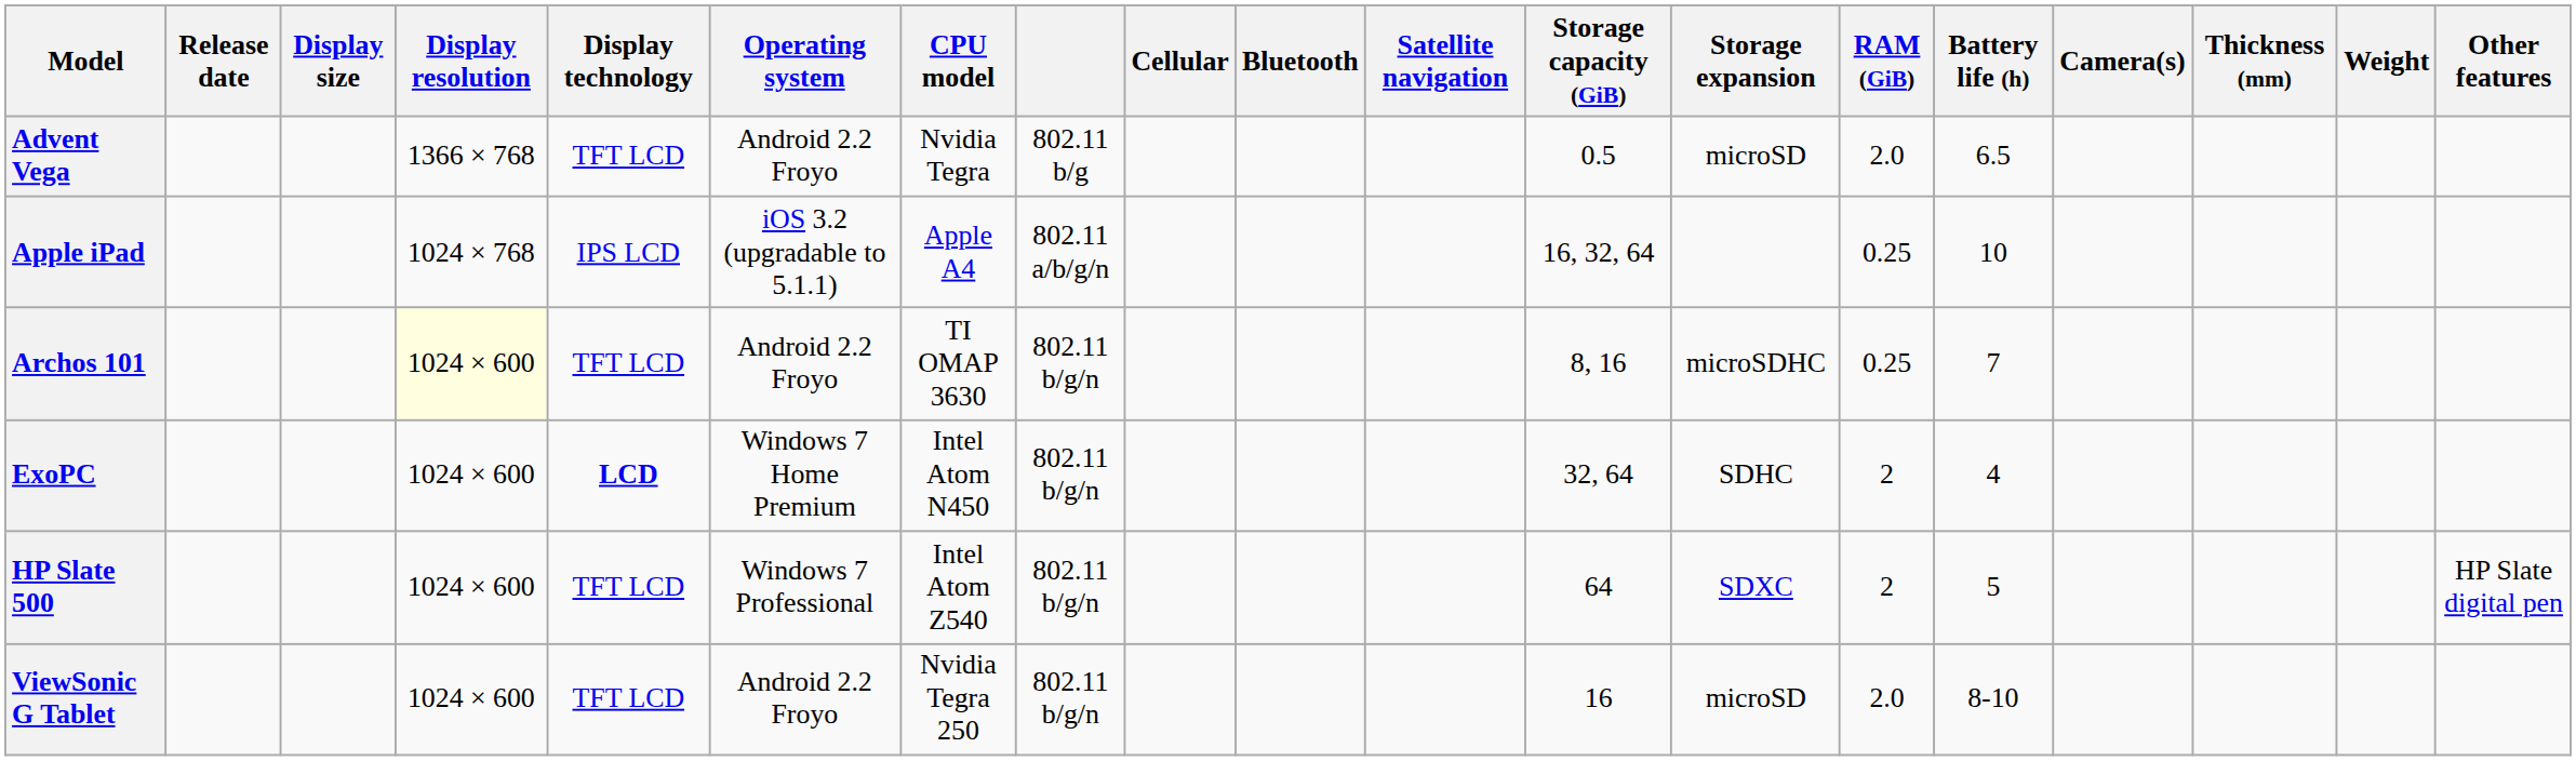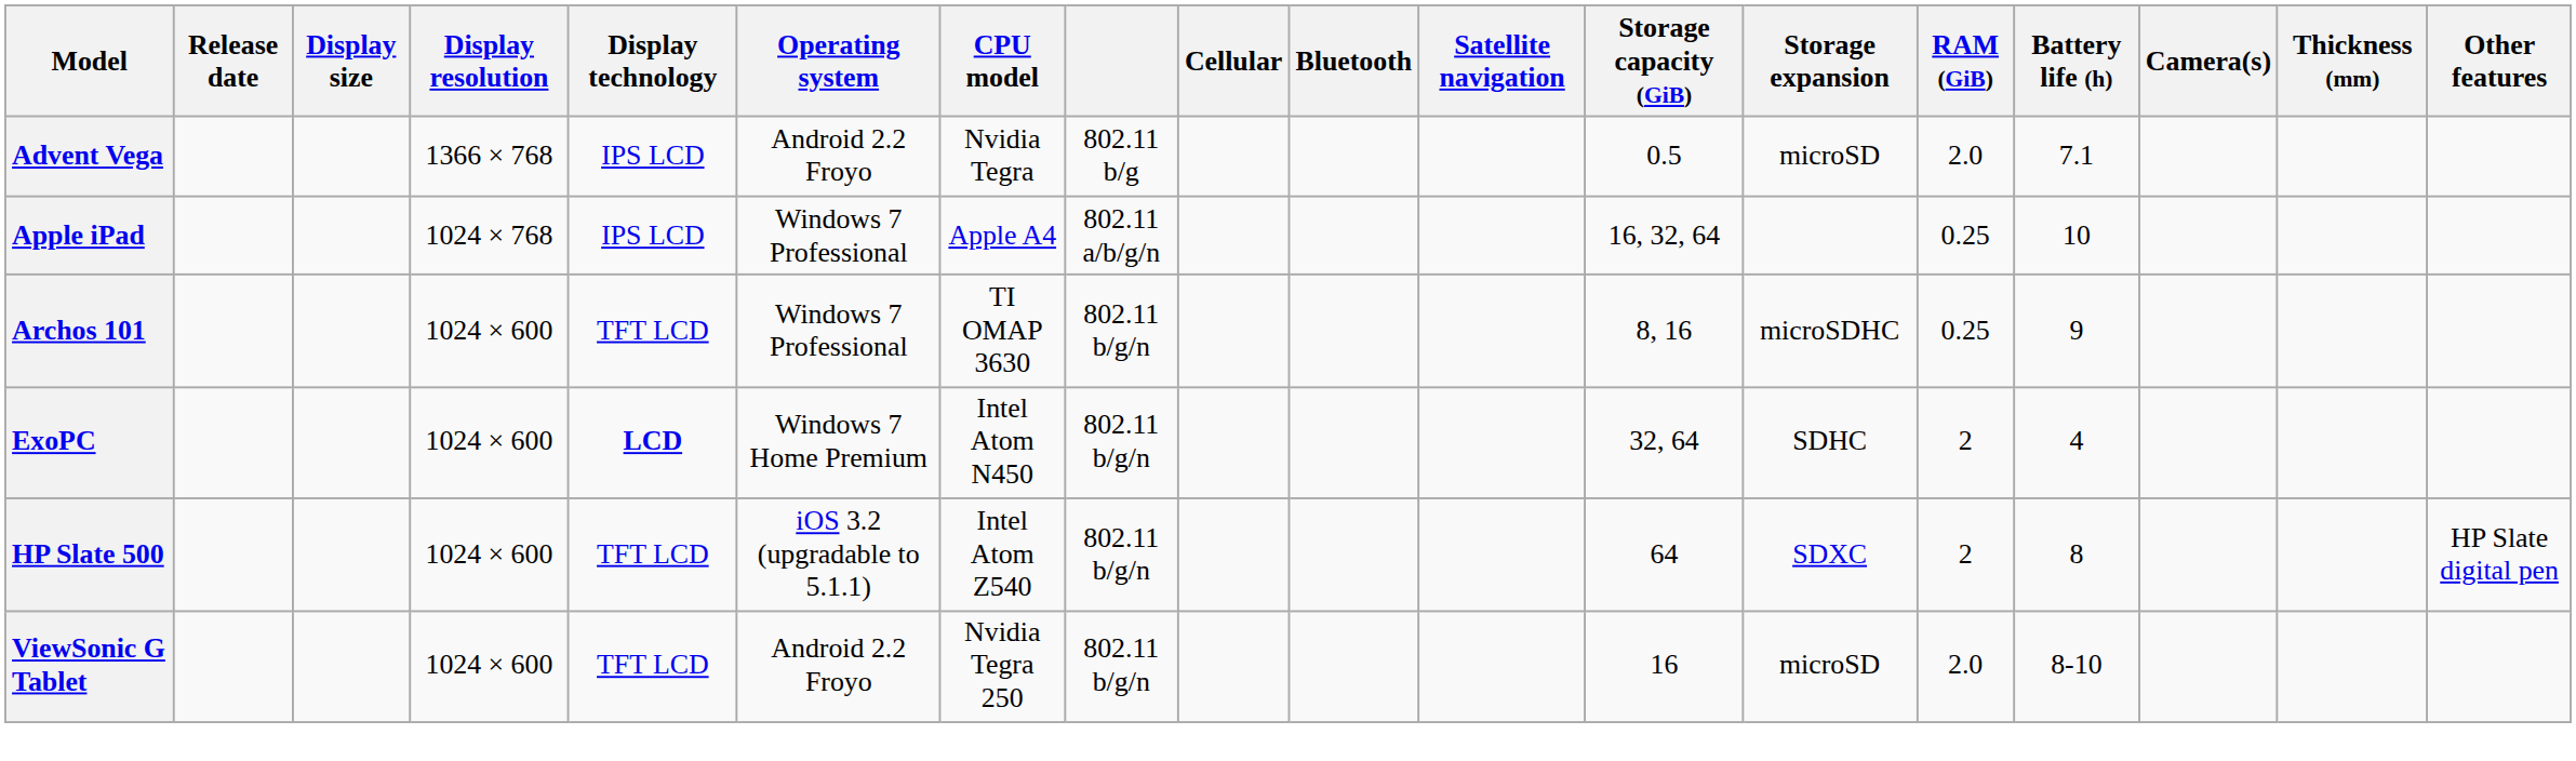 <table class="wikitable sortable" style="font-size: 85%; text-align: center; width: auto;">
 <tr>
 <th>Model</th>
 <th>Release date</th>
 <th><a href='#'>Display</a> size</th>
 <th><a href='#'>Display resolution</a></th>
 <th>Display technology</th>
 <th><a href='#'>Operating system</a></th>
 <th><a href='#'>CPU</a> model</th>
 <th></th>
 <th>Cellular</th>
 <th>Bluetooth</th>
 <th><a href='#'>Satellite navigation</a></th>
 <th>Storage capacity <small>(<a href='#'>GiB</a>)</small></th>
 <th>Storage expansion</th>
 <th><a href='#'>RAM</a> <small>(<a href='#'>GiB</a>)</small></th>
 <th>Battery life <small>(h)</small><br></th>
 <th>Camera(s)</th>
 <th>Thickness <small>(mm)</small></th>
-<th>Weight</th>
 <th>Other features</th>
 </tr>
 <tr>
 <th style="text-align:left;" scope="col"><a href='#'>Advent Vega</a></th>
 <td></td>
 <td></td>
 <td>1366 × 768</td>
-<td><a href='#'>TFT LCD</a></td>
+<td><a href='#'>IPS LCD</a></td>
 <td>Android 2.2 Froyo</td>
 <td>Nvidia Tegra</td>
 <td>802.11 b/g</td>
 <td></td>
 <td></td>
 <td></td>
 <td>0.5</td>
 <td>microSD</td>
 <td>2.0</td>
-<td>6.5</td>
-<td></td>
+<td>7.1</td>
 <td></td>
 <td></td>
 <td></td>
 </tr>
 <tr>
 <th style="text-align:left;" scope="col"><a href='#'>Apple iPad</a></th>
 <td></td>
 <td></td>
 <td>1024 × 768</td>
 <td><a href='#'>IPS LCD</a></td>
-<td><a href='#'>iOS</a> 3.2 (upgradable to 5.1.1)</td>
+<td>Windows 7 Professional</td>
 <td><a href='#'>Apple A4</a></td>
 <td>802.11 a/b/g/n</td>
 <td></td>
 <td></td>
 <td></td>
 <td>16, 32, 64</td>
 <td></td>
 <td>0.25</td>
 <td>10</td>
 <td></td>
 <td></td>
-<td> <br> </td>
 <td></td>
 </tr>
 <tr>
 <th style="text-align:left;" scope="col"><a href='#'>Archos 101</a></th>
 <td></td>
 <td></td>
-<td style="background: lightyellow;">1024 × 600</td>
+<td>1024 × 600</td>
 <td><a href='#'>TFT LCD</a></td>
-<td>Android 2.2 Froyo</td>
+<td>Windows 7 Professional</td>
 <td>TI OMAP 3630</td>
 <td>802.11 b/g/n</td>
 <td></td>
 <td></td>
 <td></td>
 <td>8, 16</td>
 <td>microSDHC</td>
 <td>0.25</td>
-<td>7</td>
-<td></td>
+<td>9</td>
 <td></td>
 <td></td>
 <td></td>
 </tr>
 <tr>
 <th style="text-align:left;" scope="col"><a href='#'>ExoPC</a></th>
 <td></td>
 <td></td>
 <td>1024 × 600</td>
 <td><strong><a href='#'>LCD</a></strong></td>
 <td>Windows 7 Home Premium</td>
 <td>Intel Atom N450</td>
 <td>802.11 b/g/n</td>
 <td></td>
 <td></td>
 <td></td>
 <td>32, 64</td>
 <td>SDHC</td>
 <td>2</td>
 <td>4</td>
 <td></td>
 <td></td>
 <td></td>
-<td></td>
 </tr>
 <tr>
 <th style="text-align:left;" scope="col"><a href='#'>HP Slate 500</a></th>
 <td></td>
 <td></td>
 <td>1024 × 600</td>
 <td><a href='#'>TFT LCD</a></td>
-<td>Windows 7 Professional</td>
+<td><a href='#'>iOS</a> 3.2 (upgradable to 5.1.1)</td>
 <td>Intel Atom Z540</td>
 <td>802.11 b/g/n</td>
 <td></td>
 <td></td>
 <td></td>
 <td>64</td>
 <td><a href='#'>SDXC</a></td>
 <td>2</td>
-<td>5</td>
-<td></td>
+<td>8</td>
 <td></td>
 <td></td>
 <td>HP Slate <a href='#'>digital pen</a></td>
 </tr>
 <tr>
 <th style="text-align:left;" scope="col"><a href='#'>ViewSonic G Tablet</a></th>
 <td></td>
 <td></td>
 <td>1024 × 600</td>
 <td><a href='#'>TFT LCD</a></td>
 <td>Android 2.2 Froyo</td>
 <td>Nvidia Tegra 250</td>
 <td>802.11 b/g/n</td>
 <td></td>
 <td></td>
 <td></td>
 <td>16</td>
 <td>microSD</td>
 <td>2.0</td>
 <td>8-10</td>
 <td></td>
 <td></td>
 <td></td>
-<td></td>
 </tr>
 </table>
